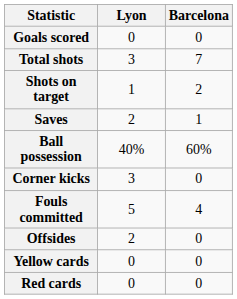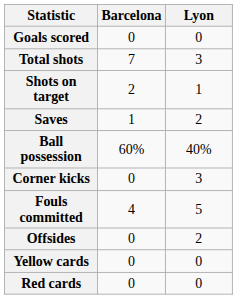 <table class="wikitable plainrowheaders" style="text-align:center">
 <tr>
 <th scope="col" style="width:100px">Statistic</th>
+<th scope="col" style="width:70px">Barcelona</th>
 <th scope="col" style="width:70px">Lyon</th>
-<th scope="col" style="width:70px">Barcelona</th>
 </tr>
 <tr>
 <th scope=row>Goals scored</th>
 <td>0</td>
 <td>0</td>
 </tr>
 <tr>
 <th scope=row>Total shots</th>
+<td>7</td>
 <td>3</td>
-<td>7</td>
 </tr>
 <tr>
 <th scope=row>Shots on target</th>
+<td>2</td>
+<td>1</td>
+</tr>
+<tr>
+<th scope=row>Saves</th>
 <td>1</td>
 <td>2</td>
 </tr>
 <tr>
-<th scope=row>Saves</th>
-<td>2</td>
-<td>1</td>
-</tr>
-<tr>
 <th scope=row>Ball possession</th>
+<td>60%</td>
 <td>40%</td>
-<td>60%</td>
 </tr>
 <tr>
 <th scope=row>Corner kicks</th>
+<td>0</td>
 <td>3</td>
-<td>0</td>
 </tr>
 <tr>
 <th scope=row>Fouls committed</th>
+<td>4</td>
 <td>5</td>
-<td>4</td>
 </tr>
 <tr>
 <th scope=row>Offsides</th>
+<td>0</td>
 <td>2</td>
-<td>0</td>
 </tr>
 <tr>
 <th scope=row>Yellow cards</th>
 <td>0</td>
 <td>0</td>
 </tr>
 <tr>
 <th scope=row>Red cards</th>
 <td>0</td>
 <td>0</td>
 </tr>
 </table>
